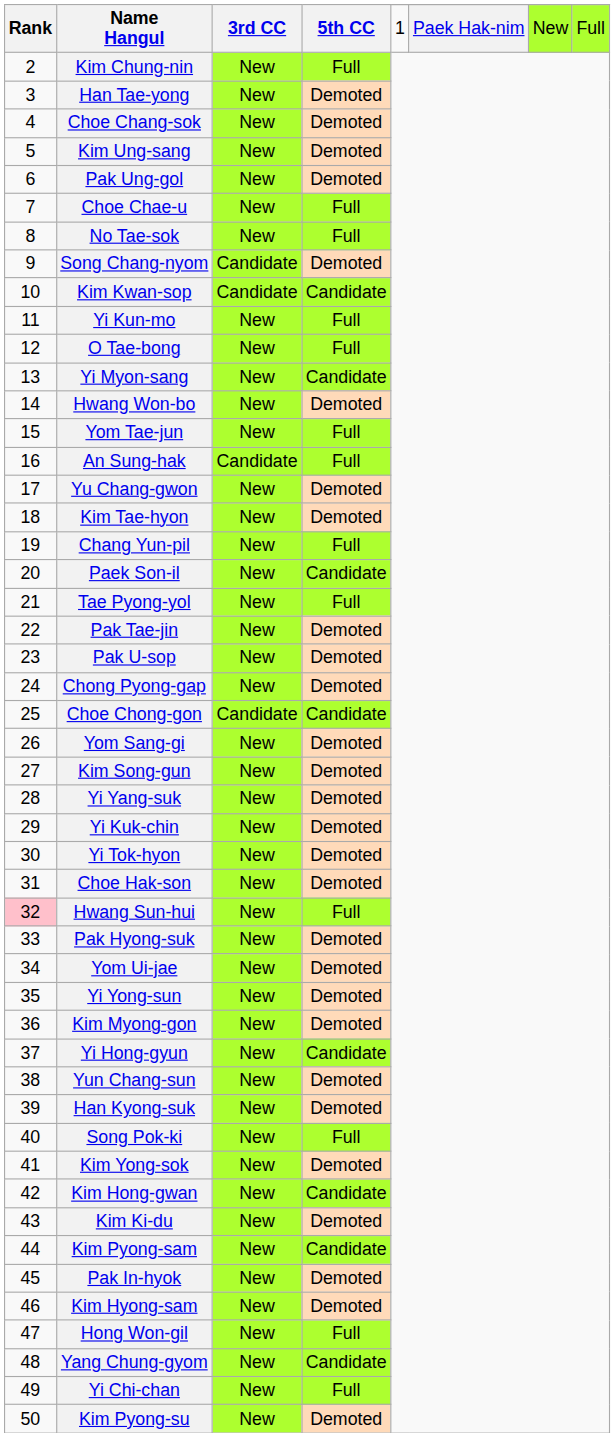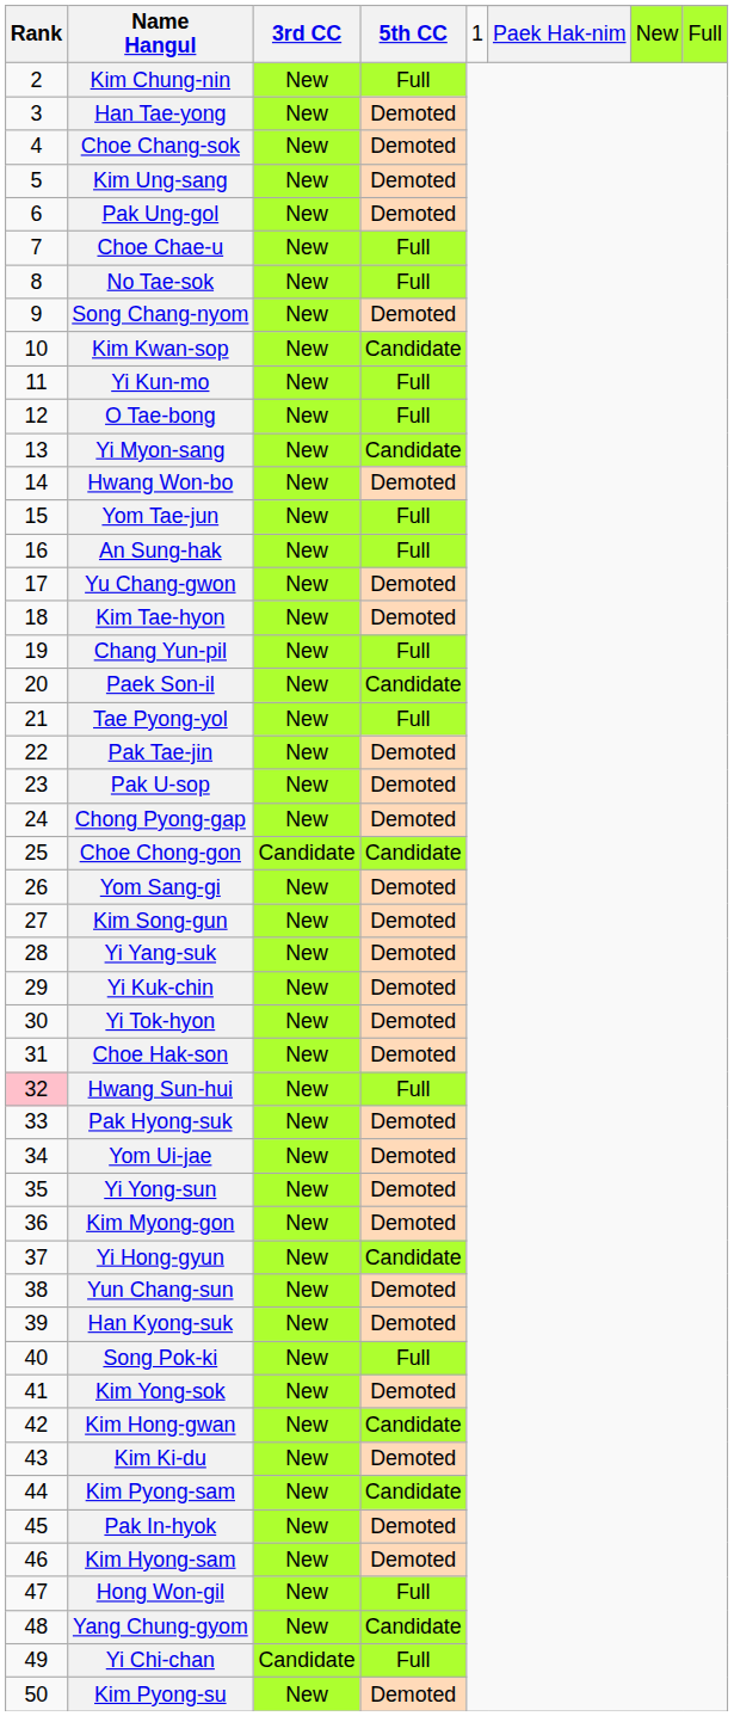 <table class="wikitable sortable">
 <tr>
 <th rowspan="2">Rank</th>
 <th rowspan="2">Name<br><a href='#'>Hangul</a></th>
 <th rowspan="2"><a href='#'>3rd CC</a></th>
 <th rowspan="2"><a href='#'>5th CC</a></th>
 </tr>
 <tr>
 <td align="center">1</td>
 <th align="center" scope="row" style="font-weight:normal;"><a href='#'>Paek Hak-nim</a></th>
 <td align="center" style="background: GreenYellow">New</td>
 <td align="center" style="background: GreenYellow">Full</td>
 </tr>
 <tr>
 <td align="center">2</td>
 <th align="center" scope="row" style="font-weight:normal;"><a href='#'>Kim Chung-nin</a></th>
 <td align="center" style="background: GreenYellow">New</td>
 <td align="center" style="background: GreenYellow">Full</td>
 </tr>
 <tr>
 <td align="center">3</td>
 <th align="center" scope="row" style="font-weight:normal;"><a href='#'>Han Tae-yong</a></th>
 <td align="center" style="background: GreenYellow">New</td>
 <td style="background: PeachPuff" align="center">Demoted</td>
 </tr>
 <tr>
 <td align="center">4</td>
 <th align="center" scope="row" style="font-weight:normal;"><a href='#'>Choe Chang-sok</a></th>
 <td align="center" style="background: GreenYellow">New</td>
 <td style="background: PeachPuff" align="center">Demoted</td>
 </tr>
 <tr>
 <td align="center">5</td>
 <th align="center" scope="row" style="font-weight:normal;"><a href='#'>Kim Ung-sang</a></th>
 <td align="center" style="background: GreenYellow">New</td>
 <td style="background: PeachPuff" align="center">Demoted</td>
 </tr>
 <tr>
 <td align="center">6</td>
 <th align="center" scope="row" style="font-weight:normal;"><a href='#'>Pak Ung-gol</a></th>
 <td align="center" style="background: GreenYellow">New</td>
 <td style="background: PeachPuff" align="center">Demoted</td>
 </tr>
 <tr>
 <td align="center">7</td>
 <th align="center" scope="row" style="font-weight:normal;"><a href='#'>Choe Chae-u</a></th>
 <td align="center" style="background: GreenYellow">New</td>
 <td align="center" style="background: GreenYellow">Full</td>
 </tr>
 <tr>
 <td align="center">8</td>
 <th align="center" scope="row" style="font-weight:normal;"><a href='#'>No Tae-sok</a></th>
 <td align="center" style="background: GreenYellow">New</td>
 <td align="center" style="background: GreenYellow">Full</td>
 </tr>
 <tr>
 <td align="center">9</td>
 <th align="center" scope="row" style="font-weight:normal;"><a href='#'>Song Chang-nyom</a></th>
-<td align="center" style="background: GreenYellow">Candidate</td>
+<td align="center" style="background: GreenYellow">New</td>
 <td style="background: PeachPuff" align="center">Demoted</td>
 </tr>
 <tr>
 <td align="center">10</td>
 <th align="center" scope="row" style="font-weight:normal;"><a href='#'>Kim Kwan-sop</a></th>
-<td align="center" style="background: GreenYellow">Candidate</td>
+<td align="center" style="background: GreenYellow">New</td>
 <td align="center" style="background: GreenYellow">Candidate</td>
 </tr>
 <tr>
 <td align="center">11</td>
 <th align="center" scope="row" style="font-weight:normal;"><a href='#'>Yi Kun-mo</a></th>
 <td align="center" style="background: GreenYellow">New</td>
 <td align="center" style="background: GreenYellow">Full</td>
 </tr>
 <tr>
 <td align="center">12</td>
 <th align="center" scope="row" style="font-weight:normal;"><a href='#'>O Tae-bong</a></th>
 <td align="center" style="background: GreenYellow">New</td>
 <td align="center" style="background: GreenYellow">Full</td>
 </tr>
 <tr>
 <td align="center">13</td>
 <th align="center" scope="row" style="font-weight:normal;"><a href='#'>Yi Myon-sang</a></th>
 <td align="center" style="background: GreenYellow">New</td>
 <td align="center" style="background: GreenYellow">Candidate</td>
 </tr>
 <tr>
 <td align="center">14</td>
 <th align="center" scope="row" style="font-weight:normal;"><a href='#'>Hwang Won-bo</a></th>
 <td align="center" style="background: GreenYellow">New</td>
 <td style="background: PeachPuff" align="center">Demoted</td>
 </tr>
 <tr>
 <td align="center">15</td>
 <th align="center" scope="row" style="font-weight:normal;"><a href='#'>Yom Tae-jun</a></th>
 <td align="center" style="background: GreenYellow">New</td>
 <td align="center" style="background: GreenYellow">Full</td>
 </tr>
 <tr>
 <td align="center">16</td>
 <th align="center" scope="row" style="font-weight:normal;"><a href='#'>An Sung-hak</a></th>
-<td align="center" style="background: GreenYellow">Candidate</td>
+<td align="center" style="background: GreenYellow">New</td>
 <td align="center" style="background: GreenYellow">Full</td>
 </tr>
 <tr>
 <td align="center">17</td>
 <th align="center" scope="row" style="font-weight:normal;"><a href='#'>Yu Chang-gwon</a></th>
 <td align="center" style="background: GreenYellow">New</td>
 <td style="background: PeachPuff" align="center">Demoted</td>
 </tr>
 <tr>
 <td align="center">18</td>
 <th align="center" scope="row" style="font-weight:normal;"><a href='#'>Kim Tae-hyon</a></th>
 <td align="center" style="background: GreenYellow">New</td>
 <td style="background: PeachPuff" align="center">Demoted</td>
 </tr>
 <tr>
 <td align="center">19</td>
 <th align="center" scope="row" style="font-weight:normal;"><a href='#'>Chang Yun-pil</a></th>
 <td align="center" style="background: GreenYellow">New</td>
 <td align="center" style="background: GreenYellow">Full</td>
 </tr>
 <tr>
 <td align="center">20</td>
 <th align="center" scope="row" style="font-weight:normal;"><a href='#'>Paek Son-il</a></th>
 <td align="center" style="background: GreenYellow">New</td>
 <td align="center" style="background: GreenYellow">Candidate</td>
 </tr>
 <tr>
 <td align="center">21</td>
 <th align="center" scope="row" style="font-weight:normal;"><a href='#'>Tae Pyong-yol</a></th>
 <td align="center" style="background: GreenYellow">New</td>
 <td align="center" style="background: GreenYellow">Full</td>
 </tr>
 <tr>
 <td align="center">22</td>
 <th align="center" scope="row" style="font-weight:normal;"><a href='#'>Pak Tae-jin</a></th>
 <td align="center" style="background: GreenYellow">New</td>
 <td style="background: PeachPuff" align="center">Demoted</td>
 </tr>
 <tr>
 <td align="center">23</td>
 <th align="center" scope="row" style="font-weight:normal;"><a href='#'>Pak U-sop</a></th>
 <td align="center" style="background: GreenYellow">New</td>
 <td style="background: PeachPuff" align="center">Demoted</td>
 </tr>
 <tr>
 <td align="center">24</td>
 <th align="center" scope="row" style="font-weight:normal;"><a href='#'>Chong Pyong-gap</a></th>
 <td align="center" style="background: GreenYellow">New</td>
 <td style="background: PeachPuff" align="center">Demoted</td>
 </tr>
 <tr>
 <td align="center">25</td>
 <th align="center" scope="row" style="font-weight:normal;"><a href='#'>Choe Chong-gon</a></th>
 <td align="center" style="background: GreenYellow">Candidate</td>
 <td align="center" style="background: GreenYellow">Candidate</td>
 </tr>
 <tr>
 <td align="center">26</td>
 <th align="center" scope="row" style="font-weight:normal;"><a href='#'>Yom Sang-gi</a></th>
 <td align="center" style="background: GreenYellow">New</td>
 <td style="background: PeachPuff" align="center">Demoted</td>
 </tr>
 <tr>
 <td align="center">27</td>
 <th align="center" scope="row" style="font-weight:normal;"><a href='#'>Kim Song-gun</a></th>
 <td align="center" style="background: GreenYellow">New</td>
 <td style="background: PeachPuff" align="center">Demoted</td>
 </tr>
 <tr>
 <td align="center">28</td>
 <th align="center" scope="row" style="font-weight:normal;"><a href='#'>Yi Yang-suk</a></th>
 <td align="center" style="background: GreenYellow">New</td>
 <td style="background: PeachPuff" align="center">Demoted</td>
 </tr>
 <tr>
 <td align="center">29</td>
 <th align="center" scope="row" style="font-weight:normal;"><a href='#'>Yi Kuk-chin</a></th>
 <td align="center" style="background: GreenYellow">New</td>
 <td style="background: PeachPuff" align="center">Demoted</td>
 </tr>
 <tr>
 <td align="center">30</td>
 <th align="center" scope="row" style="font-weight:normal;"><a href='#'>Yi Tok-hyon</a></th>
 <td align="center" style="background: GreenYellow">New</td>
 <td style="background: PeachPuff" align="center">Demoted</td>
 </tr>
 <tr>
 <td align="center">31</td>
 <th align="center" scope="row" style="font-weight:normal;"><a href='#'>Choe Hak-son</a></th>
 <td align="center" style="background: GreenYellow">New</td>
 <td style="background: PeachPuff" align="center">Demoted</td>
 </tr>
 <tr>
 <td align="center" style="background: pink;">32</td>
 <th align="center" scope="row" style="font-weight:normal;"><a href='#'>Hwang Sun-hui</a></th>
 <td align="center" style="background: GreenYellow">New</td>
 <td align="center" style="background: GreenYellow">Full</td>
 </tr>
 <tr>
 <td align="center">33</td>
 <th align="center" scope="row" style="font-weight:normal;"><a href='#'>Pak Hyong-suk</a></th>
 <td align="center" style="background: GreenYellow">New</td>
 <td style="background: PeachPuff" align="center">Demoted</td>
 </tr>
 <tr>
 <td align="center">34</td>
 <th align="center" scope="row" style="font-weight:normal;"><a href='#'>Yom Ui-jae</a></th>
 <td align="center" style="background: GreenYellow">New</td>
 <td style="background: PeachPuff" align="center">Demoted</td>
 </tr>
 <tr>
 <td align="center">35</td>
 <th align="center" scope="row" style="font-weight:normal;"><a href='#'>Yi Yong-sun</a></th>
 <td align="center" style="background: GreenYellow">New</td>
 <td style="background: PeachPuff" align="center">Demoted</td>
 </tr>
 <tr>
 <td align="center">36</td>
 <th align="center" scope="row" style="font-weight:normal;"><a href='#'>Kim Myong-gon</a></th>
 <td align="center" style="background: GreenYellow">New</td>
 <td style="background: PeachPuff" align="center">Demoted</td>
 </tr>
 <tr>
 <td align="center">37</td>
 <th align="center" scope="row" style="font-weight:normal;"><a href='#'>Yi Hong-gyun</a></th>
 <td align="center" style="background: GreenYellow">New</td>
 <td align="center" style="background: GreenYellow">Candidate</td>
 </tr>
 <tr>
 <td align="center">38</td>
 <th align="center" scope="row" style="font-weight:normal;"><a href='#'>Yun Chang-sun</a></th>
 <td align="center" style="background: GreenYellow">New</td>
 <td style="background: PeachPuff" align="center">Demoted</td>
 </tr>
 <tr>
 <td align="center">39</td>
 <th align="center" scope="row" style="font-weight:normal;"><a href='#'>Han Kyong-suk</a></th>
 <td align="center" style="background: GreenYellow">New</td>
 <td style="background: PeachPuff" align="center">Demoted</td>
 </tr>
 <tr>
 <td align="center">40</td>
 <th align="center" scope="row" style="font-weight:normal;"><a href='#'>Song Pok-ki</a></th>
 <td align="center" style="background: GreenYellow">New</td>
 <td align="center" style="background: GreenYellow">Full</td>
 </tr>
 <tr>
 <td align="center">41</td>
 <th align="center" scope="row" style="font-weight:normal;"><a href='#'>Kim Yong-sok</a></th>
 <td align="center" style="background: GreenYellow">New</td>
 <td style="background: PeachPuff" align="center">Demoted</td>
 </tr>
 <tr>
 <td align="center">42</td>
 <th align="center" scope="row" style="font-weight:normal;"><a href='#'>Kim Hong-gwan</a></th>
 <td align="center" style="background: GreenYellow">New</td>
 <td align="center" style="background: GreenYellow">Candidate</td>
 </tr>
 <tr>
 <td align="center">43</td>
 <th align="center" scope="row" style="font-weight:normal;"><a href='#'>Kim Ki-du</a></th>
 <td align="center" style="background: GreenYellow">New</td>
 <td style="background: PeachPuff" align="center">Demoted</td>
 </tr>
 <tr>
 <td align="center">44</td>
 <th align="center" scope="row" style="font-weight:normal;"><a href='#'>Kim Pyong-sam</a></th>
 <td align="center" style="background: GreenYellow">New</td>
 <td align="center" style="background: GreenYellow">Candidate</td>
 </tr>
 <tr>
 <td align="center">45</td>
 <th align="center" scope="row" style="font-weight:normal;"><a href='#'>Pak In-hyok</a></th>
 <td align="center" style="background: GreenYellow">New</td>
 <td style="background: PeachPuff" align="center">Demoted</td>
 </tr>
 <tr>
 <td align="center">46</td>
 <th align="center" scope="row" style="font-weight:normal;"><a href='#'>Kim Hyong-sam</a></th>
 <td align="center" style="background: GreenYellow">New</td>
 <td style="background: PeachPuff" align="center">Demoted</td>
 </tr>
 <tr>
 <td align="center">47</td>
 <th align="center" scope="row" style="font-weight:normal;"><a href='#'>Hong Won-gil</a></th>
 <td align="center" style="background: GreenYellow">New</td>
 <td align="center" style="background: GreenYellow">Full</td>
 </tr>
 <tr>
 <td align="center">48</td>
 <th align="center" scope="row" style="font-weight:normal;"><a href='#'>Yang Chung-gyom</a></th>
 <td align="center" style="background: GreenYellow">New</td>
 <td align="center" style="background: GreenYellow">Candidate</td>
 </tr>
 <tr>
 <td align="center">49</td>
 <th align="center" scope="row" style="font-weight:normal;"><a href='#'>Yi Chi-chan</a></th>
-<td align="center" style="background: GreenYellow">New</td>
+<td align="center" style="background: GreenYellow">Candidate</td>
 <td align="center" style="background: GreenYellow">Full</td>
 </tr>
 <tr>
 <td align="center">50</td>
 <th align="center" scope="row" style="font-weight:normal;"><a href='#'>Kim Pyong-su</a></th>
 <td align="center" style="background: GreenYellow">New</td>
 <td style="background: PeachPuff" align="center">Demoted</td>
 </tr>
 </table>
